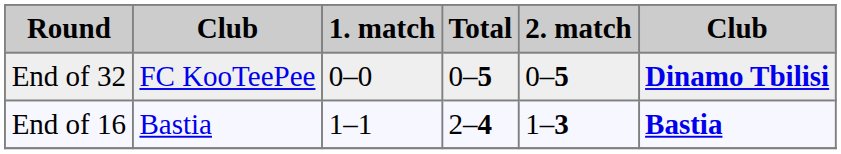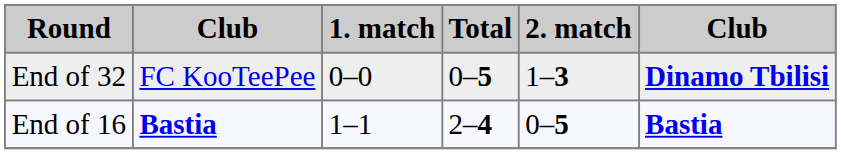 <table bgcolor="#f7f8ff" cellpadding="3" cellspacing="0" border="1" style="font-size: 95%; border: gray solid 1px; border-collapse: collapse;">
 <tr bgcolor="#CCCCCC">
 <th>Round</th>
 <th>Club</th>
 <th>1. match</th>
 <th>Total</th>
 <th>2. match</th>
 <th>Club</th>
 </tr>
 <tr bgcolor="#EFEFEF">
 <td>End of 32</td>
 <td> <a href='#'>FC KooTeePee</a></td>
 <td>0–0</td>
 <td>0–<strong>5</strong></td>
-<td>0–<strong>5</strong></td>
+<td>1–<strong>3</strong></td>
 <td><strong> <a href='#'>Dinamo Tbilisi</a></strong></td>
 </tr>
 <tr>
 <td>End of 16</td>
-<td><a href='#'>Bastia</a></td>
+<td><strong><a href='#'>Bastia</a></strong></td>
 <td>1–1</td>
 <td>2–<strong>4</strong></td>
-<td>1–<strong>3</strong></td>
+<td>0–<strong>5</strong></td>
 <td><strong><a href='#'>Bastia</a></strong></td>
 </tr>
 <tr>
 </tr>
 </table>
